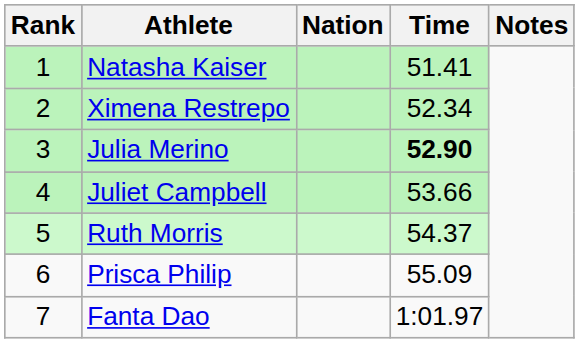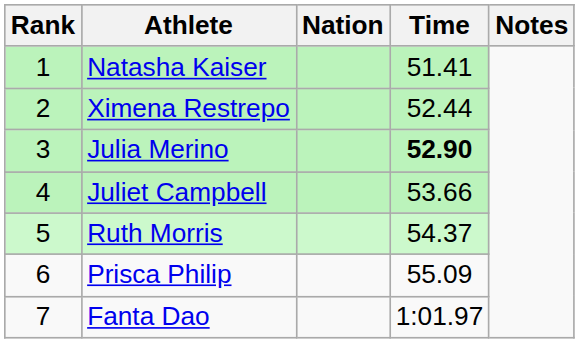 <table class="wikitable sortable" style="text-align:center">
 <tr>
 <th>Rank</th>
 <th>Athlete</th>
 <th>Nation</th>
 <th>Time</th>
 <th>Notes</th>
 </tr>
 <tr style="background:#bbf3bb;">
 <td>1</td>
 <td align=left><a href='#'>Natasha Kaiser</a></td>
 <td align=left></td>
 <td>51.41</td>
 </tr>
 <tr style="background:#bbf3bb;">
 <td>2</td>
 <td align=left><a href='#'>Ximena Restrepo</a></td>
 <td align=left></td>
-<td>52.34</td>
+<td>52.44</td>
 </tr>
 <tr style="background:#bbf3bb;">
 <td>3</td>
 <td align=left><a href='#'>Julia Merino</a></td>
 <td align=left></td>
 <td><strong>52.90</strong></td>
 </tr>
 <tr style="background:#bbf3bb;">
 <td>4</td>
 <td align=left><a href='#'>Juliet Campbell</a></td>
 <td align=left></td>
 <td>53.66</td>
 </tr>
 <tr style="background:#ccf9cc;">
 <td>5</td>
 <td align=left><a href='#'>Ruth Morris</a></td>
 <td align=left></td>
 <td>54.37</td>
 </tr>
 <tr>
 <td>6</td>
 <td align=left><a href='#'>Prisca Philip</a></td>
 <td align=left></td>
 <td>55.09</td>
 </tr>
 <tr>
 <td>7</td>
 <td align=left><a href='#'>Fanta Dao</a></td>
 <td align=left></td>
 <td>1:01.97</td>
 </tr>
 </table>
